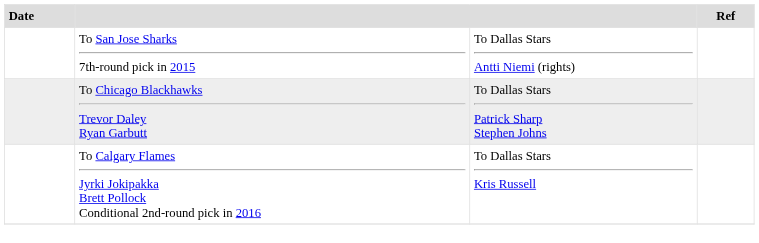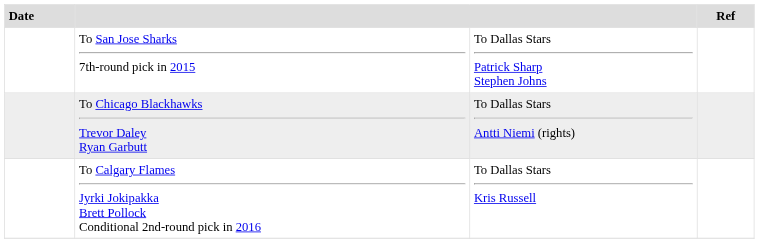 <table border=1 style="border-collapse:collapse" bordercolor="#DFDFDF" cellpadding="5" width=60%>
 <tr bgcolor="#dddddd">
 <td><strong>Date</strong></td>
 <th colspan="2"></th>
 <th><strong>Ref</strong></th>
 </tr>
 <tr>
 <td></td>
 <td valign="top">To <a href='#'>San Jose Sharks</a> <hr>7th-round pick in <a href='#'>2015</a></td>
-<td valign="top">To Dallas Stars <hr><a href='#'>Antti Niemi</a> (rights)</td>
+<td valign="top">To Dallas Stars <hr><a href='#'>Patrick Sharp</a><br><a href='#'>Stephen Johns</a></td>
 <td></td>
 </tr>
 <tr bgcolor="eeeeee">
 <td></td>
 <td valign="top">To <a href='#'>Chicago Blackhawks</a> <hr><a href='#'>Trevor Daley</a><br><a href='#'>Ryan Garbutt</a></td>
-<td valign="top">To Dallas Stars <hr><a href='#'>Patrick Sharp</a><br><a href='#'>Stephen Johns</a></td>
+<td valign="top">To Dallas Stars <hr><a href='#'>Antti Niemi</a> (rights)</td>
 <td></td>
 </tr>
 <tr>
 <td></td>
 <td valign="top">To <a href='#'>Calgary Flames</a> <hr><a href='#'>Jyrki Jokipakka</a><br><a href='#'>Brett Pollock</a><br>Conditional 2nd-round pick in <a href='#'>2016</a></td>
 <td valign="top">To Dallas Stars <hr><a href='#'>Kris Russell</a></td>
 <td></td>
 </tr>
 <tr bgcolor="eeeeee">
 </tr>
 </table>
